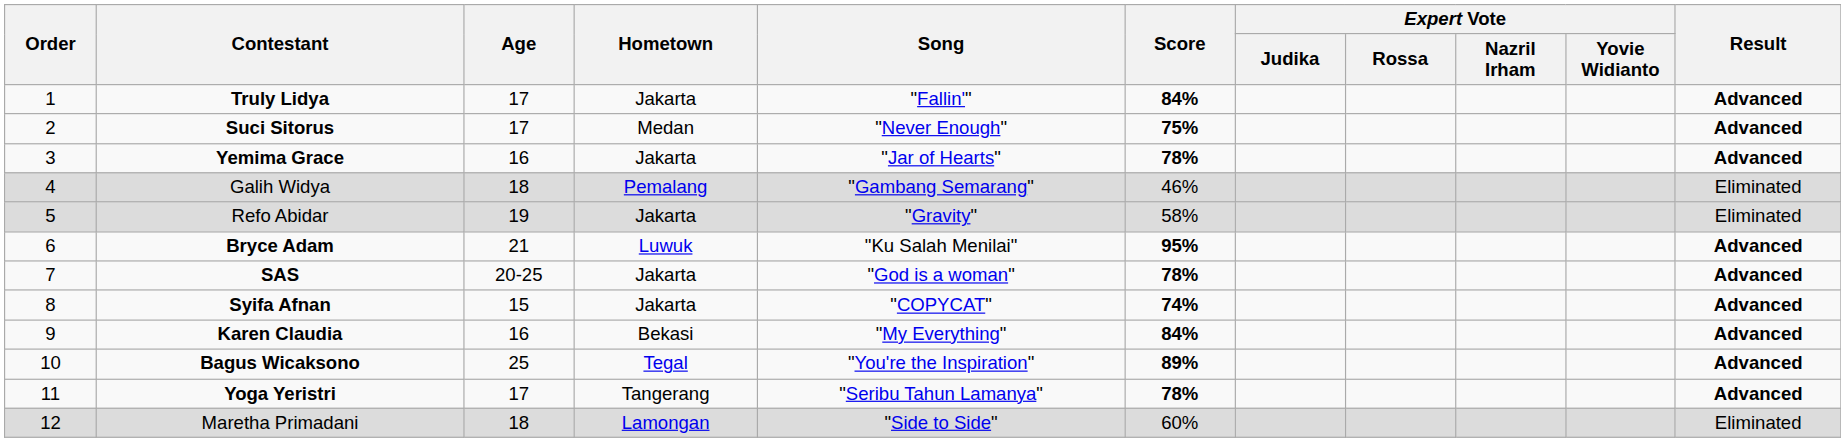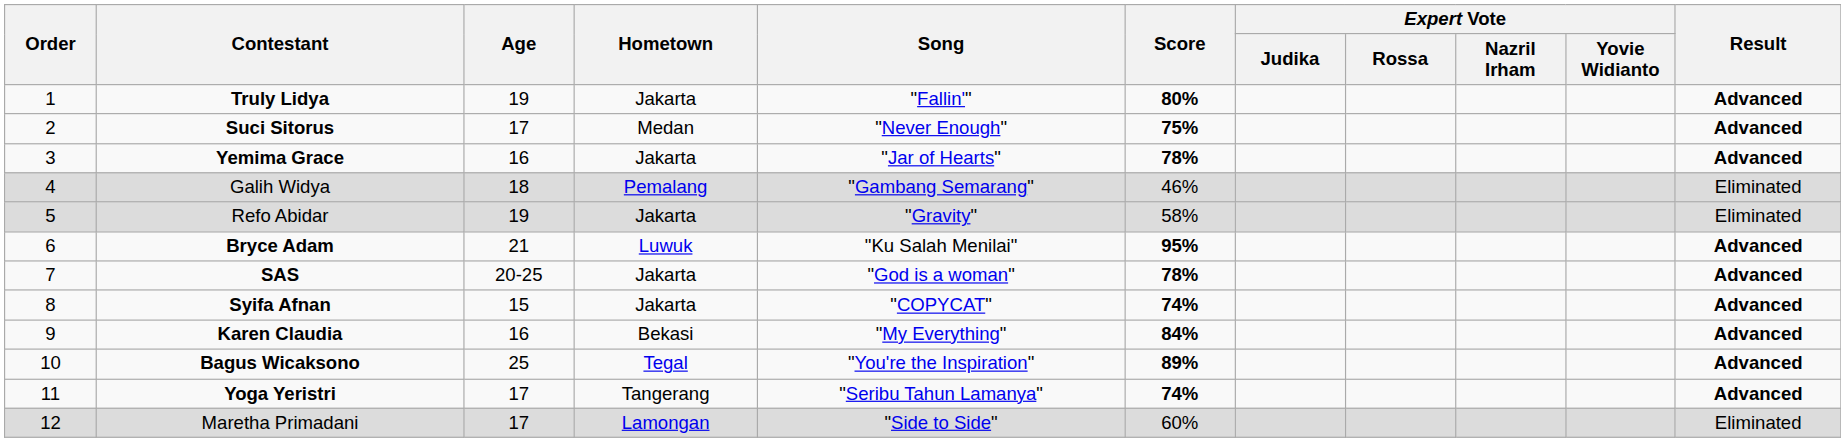 <table class="wikitable" style="text-align:center; width:100%;">
 <tr>
 <th scope="col" rowspan="2" style="width:05%;">Order</th>
 <th scope="col" rowspan="2" style="width:20%;">Contestant</th>
 <th scope="col" rowspan="2" style="width:06%;">Age</th>
 <th scope="col" rowspan="2" style="width:10%;">Hometown</th>
 <th scope="col" rowspan="2" style="width:20%;">Song</th>
 <th rowspan="2" style="width:6%">Score</th>
 <th scope="col" colspan="4" style="width:24%;"><em>Expert</em> Vote</th>
 <th rowspan="2" style="width:10%">Result</th>
 </tr>
 <tr>
 <th style="width:06%;">Judika</th>
 <th style="width:06%;">Rossa</th>
 <th style="width:06%;">Nazril Irham</th>
 <th style="width:06%;">Yovie Widianto</th>
 </tr>
 <tr>
 <td>1</td>
 <td><strong>Truly Lidya</strong></td>
-<td>17</td>
+<td>19</td>
 <td>Jakarta</td>
 <td>"<a href='#'>Fallin'</a>"</td>
-<td><strong>84%</strong></td>
+<td><strong>80%</strong></td>
 <td></td>
 <td></td>
 <td></td>
 <td></td>
 <td><strong>Advanced</strong></td>
 </tr>
 <tr>
 <td>2</td>
 <td><strong>Suci Sitorus</strong></td>
 <td>17</td>
 <td>Medan</td>
 <td>"<a href='#'>Never Enough</a>"</td>
 <td><strong>75%</strong></td>
 <td></td>
 <td></td>
 <td></td>
 <td></td>
 <td><strong>Advanced</strong></td>
 </tr>
 <tr>
 <td>3</td>
 <td><strong>Yemima Grace</strong></td>
 <td>16</td>
 <td>Jakarta</td>
 <td>"<a href='#'>Jar of Hearts</a>"</td>
 <td><strong>78%</strong></td>
 <td></td>
 <td></td>
 <td></td>
 <td></td>
 <td><strong>Advanced</strong></td>
 </tr>
 <tr style="background:#DCDCDC;">
 <td>4</td>
 <td>Galih Widya</td>
 <td>18</td>
 <td><a href='#'>Pemalang</a></td>
 <td>"<a href='#'>Gambang Semarang</a>"</td>
 <td>46%</td>
 <td></td>
 <td></td>
 <td></td>
 <td></td>
 <td>Eliminated</td>
 </tr>
 <tr style="background:#DCDCDC;">
 <td>5</td>
 <td>Refo Abidar</td>
 <td>19</td>
 <td>Jakarta</td>
 <td>"<a href='#'>Gravity</a>"</td>
 <td>58%</td>
 <td></td>
 <td></td>
 <td></td>
 <td></td>
 <td>Eliminated</td>
 </tr>
 <tr>
 <td>6</td>
 <td><strong>Bryce Adam</strong></td>
 <td>21</td>
 <td><a href='#'>Luwuk</a></td>
 <td>"Ku Salah Menilai"</td>
 <td><strong>95%</strong></td>
 <td></td>
 <td></td>
 <td></td>
 <td></td>
 <td><strong>Advanced</strong></td>
 </tr>
 <tr>
 <td>7</td>
 <td><strong>SAS</strong></td>
 <td>20-25</td>
 <td>Jakarta</td>
 <td>"<a href='#'>God is a woman</a>"</td>
 <td><strong>78%</strong></td>
 <td></td>
 <td></td>
 <td></td>
 <td></td>
 <td><strong>Advanced</strong></td>
 </tr>
 <tr>
 <td>8</td>
 <td><strong>Syifa Afnan</strong></td>
 <td>15</td>
 <td>Jakarta</td>
 <td>"<a href='#'>COPYCAT</a>"</td>
 <td><strong>74%</strong></td>
 <td></td>
 <td></td>
 <td></td>
 <td></td>
 <td><strong>Advanced</strong></td>
 </tr>
 <tr>
 <td>9</td>
 <td><strong>Karen Claudia</strong></td>
 <td>16</td>
 <td>Bekasi</td>
 <td>"<a href='#'>My Everything</a>"</td>
 <td><strong>84%</strong></td>
 <td></td>
 <td></td>
 <td></td>
 <td></td>
 <td><strong>Advanced</strong></td>
 </tr>
 <tr>
 <td>10</td>
 <td><strong>Bagus Wicaksono</strong></td>
 <td>25</td>
 <td><a href='#'>Tegal</a></td>
 <td>"<a href='#'>You're the Inspiration</a>"</td>
 <td><strong>89%</strong></td>
 <td></td>
 <td></td>
 <td></td>
 <td></td>
 <td><strong>Advanced</strong></td>
 </tr>
 <tr>
 <td>11</td>
 <td><strong>Yoga Yeristri</strong></td>
 <td>17</td>
 <td>Tangerang</td>
 <td>"<a href='#'>Seribu Tahun Lamanya</a>"</td>
-<td><strong>78%</strong></td>
+<td><strong>74%</strong></td>
 <td></td>
 <td></td>
 <td></td>
 <td></td>
 <td><strong>Advanced</strong></td>
 </tr>
 <tr style="background:#DCDCDC;">
 <td>12</td>
 <td>Maretha Primadani</td>
-<td>18</td>
+<td>17</td>
 <td><a href='#'>Lamongan</a></td>
 <td>"<a href='#'>Side to Side</a>"</td>
 <td>60%</td>
 <td></td>
 <td></td>
 <td></td>
 <td></td>
 <td>Eliminated</td>
 </tr>
 </table>
